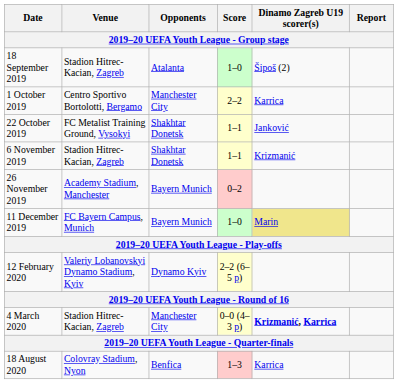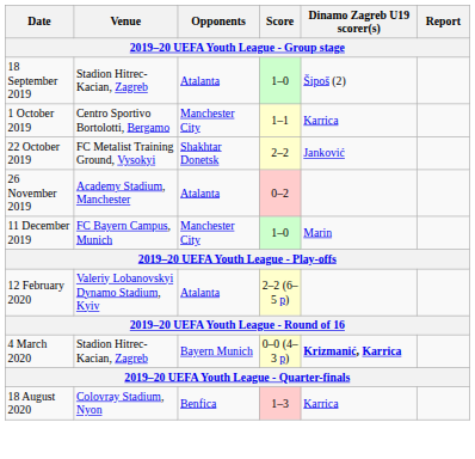 <table class="wikitable" style="font-size:95%;">
 <tr>
 <th width="125">Date</th>
 <th width="250">Venue</th>
 <th width="170">Opponents</th>
 <th width="75">Score</th>
 <th width="320">Dinamo Zagreb U19 scorer(s)</th>
 <th width="100">Report</th>
 </tr>
 <tr>
 <th colspan="6"><a href='#'>2019–20 UEFA Youth League - Group stage</a></th>
 </tr>
 <tr>
 <td>18 September 2019</td>
 <td>Stadion Hitrec-Kacian, <a href='#'>Zagreb</a></td>
 <td> <a href='#'> Atalanta</a></td>
 <td align="center" bgcolor="#CCFFCC">1–0</td>
 <td><a href='#'>Šipoš</a> (2)</td>
 <td></td>
 </tr>
 <tr>
 <td>1 October 2019</td>
 <td>Centro Sportivo Bortolotti, <a href='#'>Bergamo</a></td>
 <td> <a href='#'>Manchester City</a></td>
-<td align="center" bgcolor="#FFFFCC">2–2</td>
+<td align="center" bgcolor="#FFFFCC">1–1</td>
 <td><a href='#'>Karrica</a></td>
 <td></td>
 </tr>
 <tr>
 <td>22 October 2019</td>
 <td>FC Metalist Training Ground, <a href='#'>Vysokyi</a></td>
 <td> <a href='#'>Shakhtar Donetsk</a></td>
-<td align="center" bgcolor="#FFFFCC">1–1</td>
+<td align="center" bgcolor="#FFFFCC">2–2</td>
 <td><a href='#'>Janković</a></td>
-<td></td>
-</tr>
-<tr>
-<td>6 November 2019</td>
-<td>Stadion Hitrec-Kacian, <a href='#'>Zagreb</a></td>
-<td> <a href='#'>Shakhtar Donetsk</a></td>
-<td align="center" bgcolor="#FFFFCC">1–1</td>
-<td><a href='#'>Krizmanić</a></td>
 <td></td>
 </tr>
 <tr>
 <td>26 November 2019</td>
 <td><a href='#'>Academy Stadium</a>, <a href='#'>Manchester</a></td>
-<td> <a href='#'>Bayern Munich</a></td>
+<td> <a href='#'> Atalanta</a></td>
 <td align="center" bgcolor="#FFCCCC">0–2</td>
 <td></td>
 <td></td>
 </tr>
 <tr>
 <td>11 December 2019</td>
 <td><a href='#'>FC Bayern Campus</a>, <a href='#'>Munich</a></td>
-<td> <a href='#'>Bayern Munich</a></td>
+<td> <a href='#'>Manchester City</a></td>
 <td align="center" bgcolor="#CCFFCC">1–0</td>
-<td style="background: khaki;"><a href='#'>Marin</a></td>
+<td><a href='#'>Marin</a></td>
 <td></td>
 </tr>
 <tr>
 <th colspan="6"><a href='#'>2019–20 UEFA Youth League - Play-offs</a></th>
 </tr>
 <tr>
 <td>12 February 2020</td>
 <td><a href='#'>Valeriy Lobanovskyi Dynamo Stadium</a>, <a href='#'>Kyiv</a></td>
-<td> <a href='#'>Dynamo Kyiv</a></td>
+<td> <a href='#'> Atalanta</a></td>
 <td align="center" bgcolor="#FFFFCC">2–2 (6–5 <a href='#'>p</a>)</td>
 <td></td>
 <td></td>
 </tr>
 <tr>
 <th colspan="6"><a href='#'>2019–20 UEFA Youth League - Round of 16</a></th>
 </tr>
 <tr>
 <td>4 March 2020</td>
 <td>Stadion Hitrec-Kacian, <a href='#'>Zagreb</a></td>
-<td> <a href='#'>Manchester City</a></td>
+<td> <a href='#'>Bayern Munich</a></td>
 <td align="center" bgcolor="#FFFFCC">0–0 (4–3 <a href='#'>p</a>)</td>
 <td><strong><a href='#'>Krizmanić</a>, <a href='#'>Karrica</a></strong></td>
 <td></td>
 </tr>
 <tr>
 <th colspan="6"><a href='#'>2019–20 UEFA Youth League - Quarter-finals</a></th>
 </tr>
 <tr>
 <td>18 August 2020</td>
 <td><a href='#'>Colovray Stadium</a>, <a href='#'>Nyon</a></td>
 <td> <a href='#'>Benfica</a></td>
 <td align="center" bgcolor="#FFCCCC">1–3</td>
 <td><a href='#'>Karrica</a></td>
 <td></td>
 </tr>
 </table>
